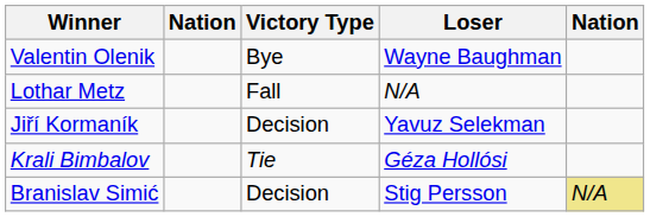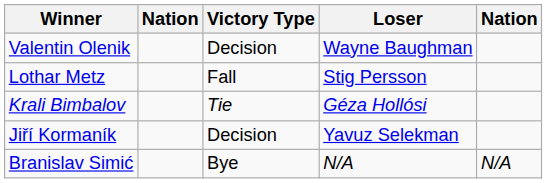 <table class="wikitable sortable" style="text-align:left;">
 <tr>
 <th>Winner</th>
 <th>Nation</th>
 <th>Victory Type</th>
 <th>Loser</th>
 <th>Nation</th>
 </tr>
 <tr>
 <td><a href='#'>Valentin Olenik</a></td>
 <td></td>
-<td>Bye</td>
+<td>Decision</td>
 <td><a href='#'>Wayne Baughman</a></td>
 <td></td>
 </tr>
 <tr>
 <td><a href='#'>Lothar Metz</a></td>
 <td></td>
 <td>Fall</td>
-<td><em>N/A</em></td>
-<td></td>
-</tr>
-<tr>
-<td><a href='#'>Jiří Kormaník</a></td>
-<td></td>
-<td>Decision</td>
-<td><a href='#'>Yavuz Selekman</a></td>
+<td><a href='#'>Stig Persson</a></td>
 <td></td>
 </tr>
 <tr style="font-style: italic">
 <td><a href='#'>Krali Bimbalov</a></td>
 <td></td>
 <td>Tie</td>
 <td><a href='#'>Géza Hollósi</a></td>
 <td></td>
 </tr>
 <tr>
+<td><a href='#'>Jiří Kormaník</a></td>
+<td></td>
+<td>Decision</td>
+<td><a href='#'>Yavuz Selekman</a></td>
+<td></td>
+</tr>
+<tr>
 <td><a href='#'>Branislav Simić</a></td>
 <td></td>
-<td>Decision</td>
-<td><a href='#'>Stig Persson</a></td>
-<td style="background: khaki;"><em>N/A</em></td>
+<td>Bye</td>
+<td><em>N/A</em></td>
+<td><em>N/A</em></td>
 </tr>
 </table>
